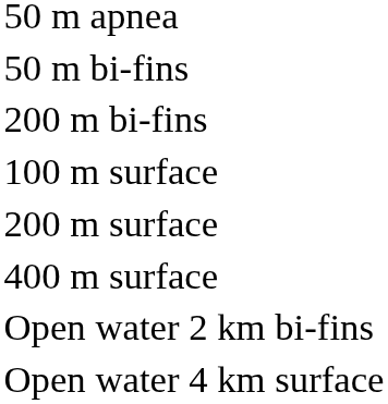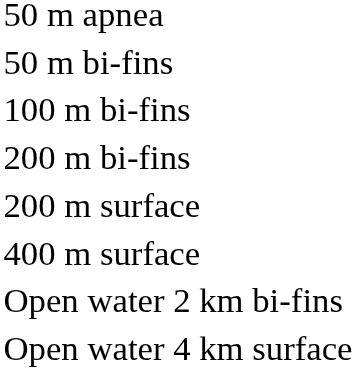 <table>
 <tr>
 <td>50 m apnea</td>
 <td></td>
 <td></td>
 <td></td>
 </tr>
 <tr>
 <td>50 m bi-fins</td>
 <td></td>
 <td></td>
 <td></td>
 </tr>
 <tr>
-<td>200 m bi-fins</td>
+<td>100 m bi-fins</td>
 <td></td>
 <td></td>
 <td></td>
 </tr>
 <tr>
-<td>100 m surface</td>
-<td nowrap></td>
+<td>200 m bi-fins</td>
+<td></td>
 <td></td>
 <td></td>
 </tr>
 <tr>
 <td>200 m surface</td>
 <td></td>
 <td></td>
 <td></td>
 </tr>
 <tr>
 <td>400 m surface</td>
 <td></td>
 <td nowrap></td>
 <td></td>
 </tr>
 <tr>
 <td>Open water 2 km bi-fins</td>
 <td></td>
 <td></td>
 <td></td>
 </tr>
 <tr>
 <td>Open water 4 km surface</td>
 <td></td>
 <td></td>
 <td nowrap></td>
 </tr>
 </table>
